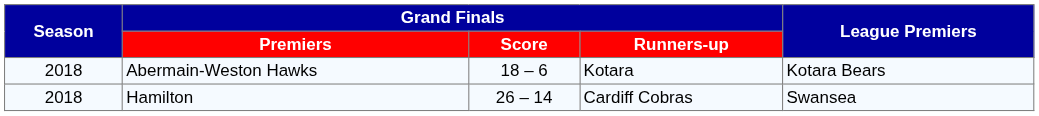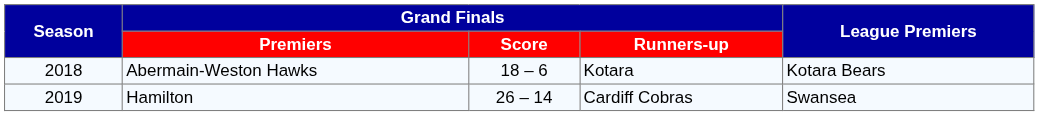 <table border="1" cellpadding="3" cellspacing="0" style="border-collapse:collapse; width:49%;">
 <tr style="background:#00009d;">
 <th rowspan=2 style="color:#FFFFFF;">Season</th>
 <th colspan=3 style="color:#FFFFFF;">Grand Finals</th>
 <th rowspan=2 style="color:#FFFFFF;">League Premiers</th>
 </tr>
 <tr style="background:#FF0000;">
 <th style="color:#FFFFFF;" "width:10%;">Premiers</th>
 <th style="color:#FFFFFF;" "width:6%;">Score</th>
 <th style="color:#FFFFFF;" "width:10%;">Runners-up</th>
 </tr>
 <tr align=center bgcolor=#F5FAFF>
 <td>2018</td>
 <td align=left> Abermain-Weston Hawks</td>
 <td>18 – 6</td>
 <td align=left> Kotara</td>
 <td align=left> Kotara Bears</td>
 </tr>
 <tr align=center bgcolor=#F5FAFF>
-<td>2018</td>
+<td>2019</td>
 <td align=left> Hamilton</td>
 <td>26 – 14</td>
 <td align=left> Cardiff Cobras</td>
 <td align=left> Swansea</td>
 </tr>
 </table>
